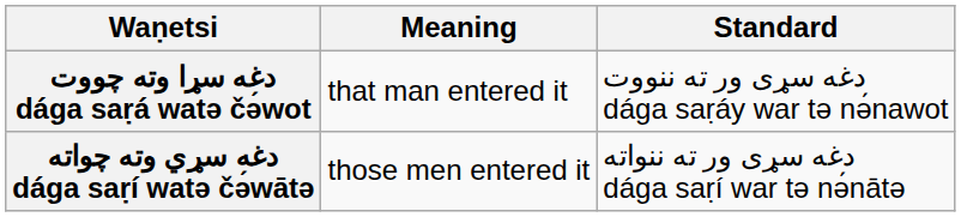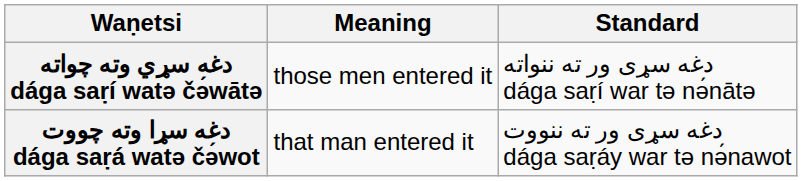 <table class="wikitable">
 <tr>
 <th>Waṇetsi</th>
 <th>Meaning</th>
 <th>Standard</th>
 </tr>
 <tr>
+<th>دغه سړي وته چواته<br>dága saṛí watə čə́wātə</th>
+<td>those men entered it</td>
+<td>دغه سړی ور ته ننواته<br>dága saṛí war tə nə́nātə</td>
+</tr>
+<tr>
 <th>دغه سړا وته چووت<br>dága saṛá watə čə́wot</th>
 <td>that man entered it</td>
 <td>دغه سړی ور ته ننووت<br>dága saṛáy war tə nə́nawot</td>
 </tr>
-<tr>
-<th>دغه سړي وته چواته<br>dága saṛí watə čə́wātə</th>
-<td>those men entered it</td>
-<td>دغه سړی ور ته ننواته<br>dága saṛí war tə nə́nātə</td>
-</tr>
 </table>
